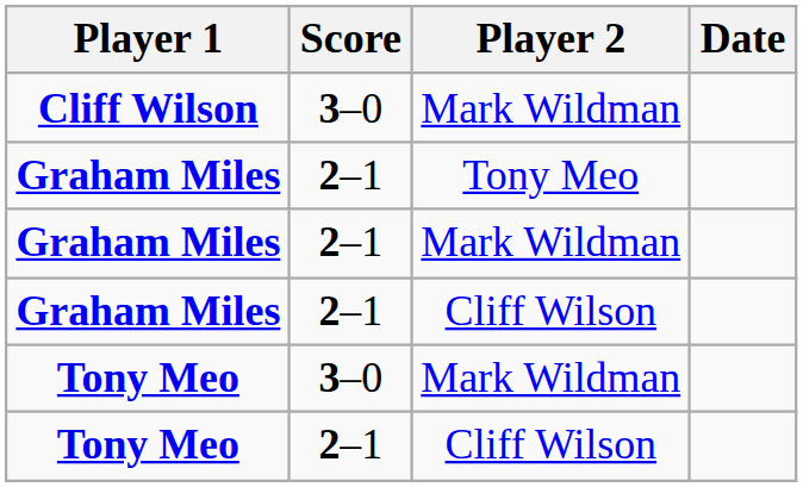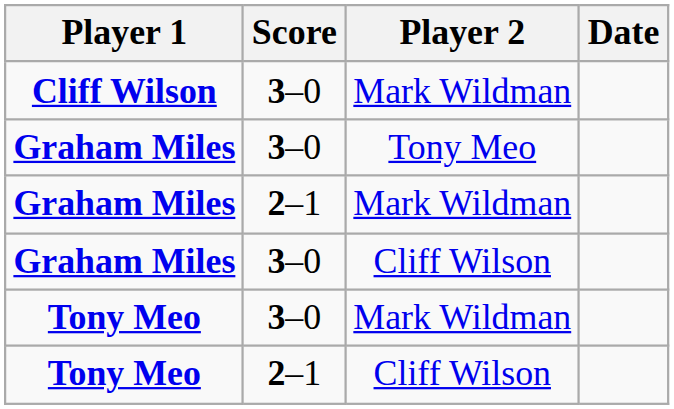 <table class="wikitable" style="text-align: center">
 <tr>
 <th>Player 1</th>
 <th>Score</th>
 <th>Player 2</th>
 <th>Date</th>
 </tr>
 <tr>
 <td> <strong><a href='#'>Cliff Wilson</a></strong></td>
 <td><strong>3</strong>–0</td>
 <td> <a href='#'>Mark Wildman</a></td>
 <td></td>
 </tr>
 <tr>
 <td> <strong><a href='#'>Graham Miles</a></strong></td>
-<td><strong>2</strong>–1</td>
+<td><strong>3</strong>–0</td>
 <td> <a href='#'>Tony Meo</a></td>
 <td></td>
 </tr>
 <tr>
 <td> <strong><a href='#'>Graham Miles</a></strong></td>
 <td><strong>2</strong>–1</td>
 <td> <a href='#'>Mark Wildman</a></td>
 <td></td>
 </tr>
 <tr>
 <td> <strong><a href='#'>Graham Miles</a></strong></td>
-<td><strong>2</strong>–1</td>
+<td><strong>3</strong>–0</td>
 <td> <a href='#'>Cliff Wilson</a></td>
 <td></td>
 </tr>
 <tr>
 <td> <strong><a href='#'>Tony Meo</a></strong></td>
 <td><strong>3</strong>–0</td>
 <td> <a href='#'>Mark Wildman</a></td>
 <td></td>
 </tr>
 <tr>
 <td> <strong><a href='#'>Tony Meo</a></strong></td>
 <td><strong>2</strong>–1</td>
 <td> <a href='#'>Cliff Wilson</a></td>
 <td></td>
 </tr>
 </table>
